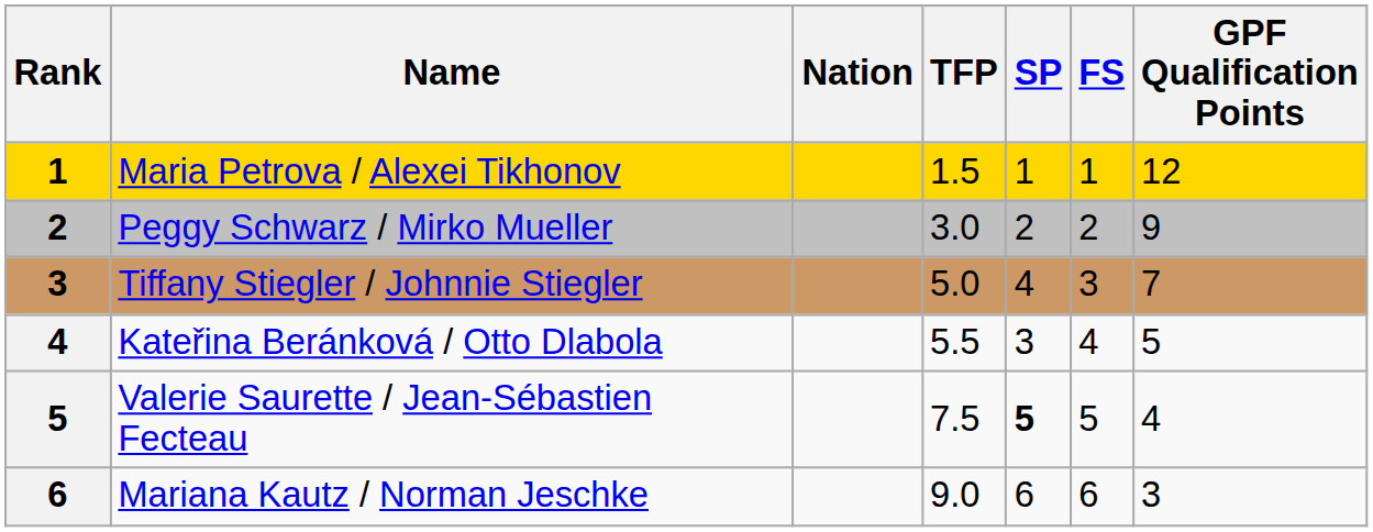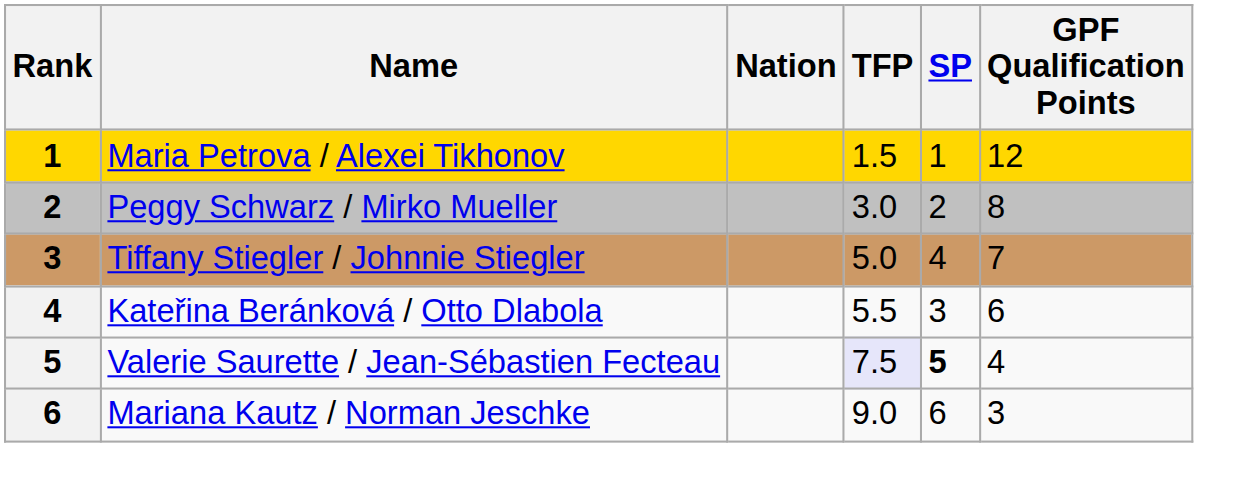 <table class="wikitable sortable">
 <tr>
 <th>Rank</th>
 <th>Name</th>
 <th>Nation</th>
 <th>TFP</th>
 <th><a href='#'>SP</a></th>
-<th><a href='#'>FS</a></th>
 <th>GPF<br>Qualification<br>Points</th>
 </tr>
 <tr bgcolor="gold">
 <td align="center"><strong>1</strong></td>
 <td><a href='#'>Maria Petrova</a> / <a href='#'>Alexei Tikhonov</a></td>
 <td></td>
 <td>1.5</td>
-<td>1</td>
 <td>1</td>
 <td>12</td>
 </tr>
 <tr bgcolor="silver">
 <td align="center"><strong>2</strong></td>
 <td><a href='#'>Peggy Schwarz</a> / <a href='#'>Mirko Mueller</a></td>
 <td></td>
 <td>3.0</td>
 <td>2</td>
-<td>2</td>
-<td>9</td>
+<td>8</td>
 </tr>
 <tr bgcolor="cc9966">
 <td align="center"><strong>3</strong></td>
 <td><a href='#'>Tiffany Stiegler</a> / <a href='#'>Johnnie Stiegler</a></td>
 <td></td>
 <td>5.0</td>
 <td>4</td>
-<td>3</td>
 <td>7</td>
 </tr>
 <tr>
 <th>4</th>
 <td><a href='#'>Kateřina Beránková</a> / <a href='#'>Otto Dlabola</a></td>
 <td></td>
 <td>5.5</td>
 <td>3</td>
-<td>4</td>
-<td>5</td>
+<td>6</td>
 </tr>
 <tr>
 <th>5</th>
 <td><a href='#'>Valerie Saurette</a> / <a href='#'>Jean-Sébastien Fecteau</a></td>
 <td></td>
-<td>7.5</td>
+<td style="background: lavender;">7.5</td>
 <td><strong>5</strong></td>
-<td>5</td>
 <td>4</td>
 </tr>
 <tr>
 <th>6</th>
 <td><a href='#'>Mariana Kautz</a> / <a href='#'>Norman Jeschke</a></td>
 <td></td>
 <td>9.0</td>
 <td>6</td>
-<td>6</td>
 <td>3</td>
 </tr>
 </table>
